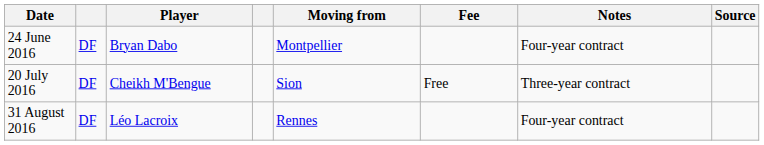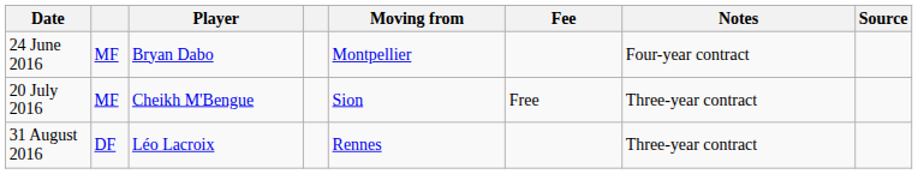 <table class="wikitable sortable">
 <tr>
 <th style="width:80px;">Date</th>
 <th style="width:30px;"></th>
 <th style="width:180px;">Player</th>
 <th style="width:20px;"></th>
 <th style="width:180px;">Moving from</th>
 <th style="width:120px;" class="unsortable">Fee</th>
 <th style="width:250px;" class="unsortable">Notes</th>
 <th style="width:20px;">Source</th>
 </tr>
 <tr>
 <td>24 June 2016</td>
-<td><a href='#'>DF</a></td>
+<td><a href='#'>MF</a></td>
 <td><a href='#'>Bryan Dabo</a></td>
 <td></td>
 <td> <a href='#'>Montpellier</a></td>
 <td></td>
 <td>Four-year contract</td>
 <td></td>
 </tr>
 <tr>
 <td>20 July 2016</td>
-<td><a href='#'>DF</a></td>
+<td><a href='#'>MF</a></td>
 <td><a href='#'>Cheikh M'Bengue</a></td>
 <td></td>
 <td> <a href='#'>Sion</a></td>
 <td>Free</td>
 <td>Three-year contract</td>
 <td></td>
 </tr>
 <tr>
 <td>31 August 2016</td>
 <td><a href='#'>DF</a></td>
 <td><a href='#'>Léo Lacroix</a></td>
 <td></td>
 <td> <a href='#'>Rennes</a></td>
 <td></td>
-<td>Four-year contract</td>
+<td>Three-year contract</td>
 <td></td>
 </tr>
 </table>
